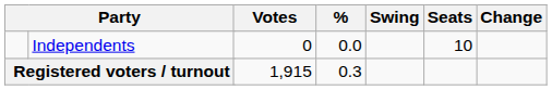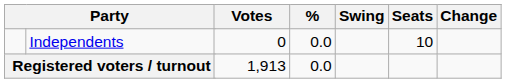 <table class="wikitable" style="text-align:right; margin-bottom:0">
 <tr>
 <th style="width:10px" colspan=3>Party</th>
 <th style="width:70px;">Votes</th>
 <th style="width:40px;">%</th>
 <th style="width:40px;">Swing</th>
 <th style="width:40px;">Seats</th>
 <th style="width:40px;">Change</th>
 </tr>
 <tr>
 <td> </td>
 <td style="text-align:left;" colspan="2"><a href='#'>Independents</a></td>
 <td>0</td>
 <td>0.0</td>
 <td></td>
 <td>10</td>
 <td></td>
 </tr>
 <tr>
 <th colspan="3" rowspan="1"> Registered voters / turnout</th>
-<td>1,915</td>
-<td>0.3</td>
+<td>1,913</td>
+<td>0.0</td>
 <td></td>
 <td></td>
 <td></td>
 </tr>
 </table>
